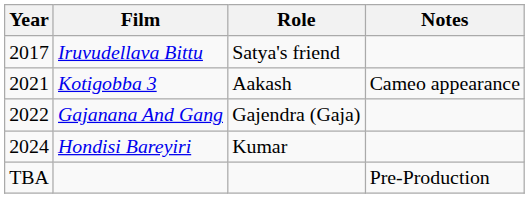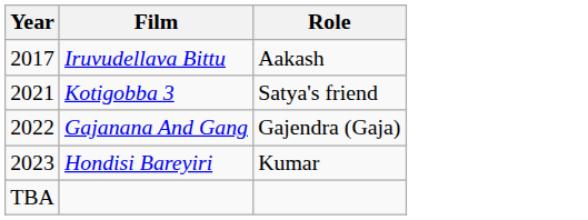 <table class="wikitable sortable">
 <tr>
 <th>Year</th>
 <th>Film</th>
 <th>Role</th>
-<th>Notes</th>
 </tr>
 <tr>
 <td>2017</td>
 <td><em><a href='#'>Iruvudellava Bittu</a></em></td>
-<td>Satya's friend</td>
-<td></td>
+<td>Aakash</td>
 </tr>
 <tr>
 <td>2021</td>
 <td><em><a href='#'>Kotigobba 3</a></em></td>
-<td>Aakash</td>
-<td>Cameo appearance </td>
+<td>Satya's friend</td>
 </tr>
 <tr>
 <td>2022</td>
 <td><em><a href='#'>Gajanana And Gang</a></em></td>
 <td>Gajendra (Gaja)</td>
-<td></td>
 </tr>
 <tr>
-<td>2024</td>
+<td>2023</td>
 <td><em><a href='#'>Hondisi Bareyiri</a></em></td>
 <td>Kumar</td>
-<td></td>
 </tr>
 <tr>
 <td>TBA</td>
 <td></td>
 <td></td>
-<td>Pre-Production </td>
 </tr>
 </table>
